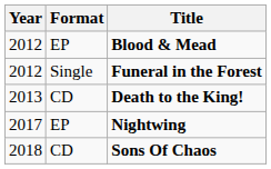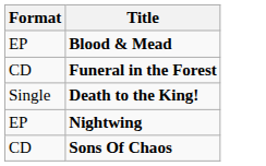 <table class="wikitable">
 <tr>
-<th>Year</th>
 <th>Format</th>
 <th>Title</th>
 </tr>
 <tr>
-<td>2012</td>
 <td>EP</td>
 <td><strong>Blood & Mead</strong></td>
 </tr>
 <tr>
-<td>2012</td>
-<td>Single</td>
+<td>CD</td>
 <td><strong>Funeral in the Forest</strong></td>
 </tr>
 <tr>
-<td>2013</td>
-<td>CD</td>
+<td>Single</td>
 <td><strong>Death to the King!</strong></td>
 </tr>
 <tr>
-<td>2017</td>
 <td>EP</td>
 <td><strong>Nightwing</strong></td>
 </tr>
 <tr>
-<td>2018</td>
 <td>CD</td>
 <td><strong>Sons Of Chaos</strong></td>
 </tr>
 </table>
